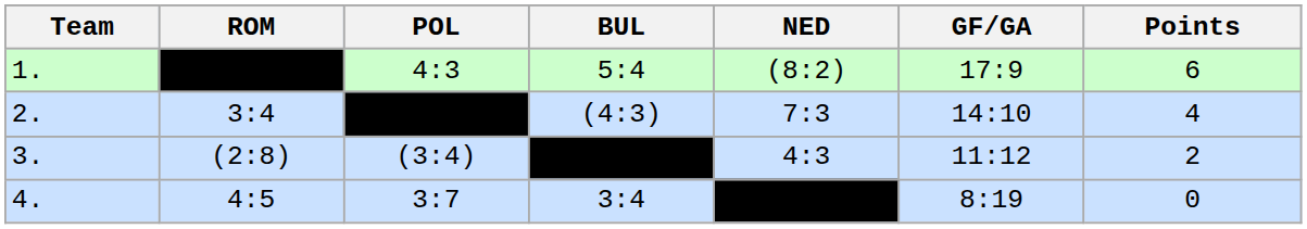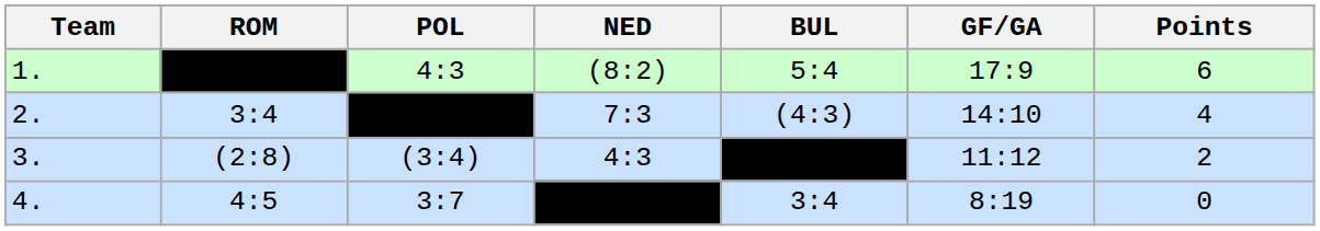 <table class="wikitable" bgcolor="#EFEFFF" width="50%">
 <tr bgcolor="#BCD2EE">
 <th>Team</th>
 <th>ROM</th>
 <th>POL</th>
+<th>NED</th>
 <th>BUL</th>
-<th>NED</th>
 <th>GF/GA</th>
 <th>Points</th>
 </tr>
 <tr bgcolor="#ccffcc" align="center">
 <td align="left">1. </td>
 <td style="background:#000000;"></td>
 <td>4:3</td>
+<td>(8:2)</td>
 <td>5:4</td>
-<td>(8:2)</td>
 <td>17:9</td>
 <td>6</td>
 </tr>
 <tr bgcolor="#CAE1FF" align="center">
 <td align="left">2. </td>
 <td>3:4</td>
 <td style="background:#000000;"></td>
+<td>7:3</td>
 <td>(4:3)</td>
-<td>7:3</td>
 <td>14:10</td>
 <td>4</td>
 </tr>
 <tr bgcolor="#CAE1FF" align="center">
 <td align="left">3. </td>
 <td>(2:8)</td>
 <td>(3:4)</td>
+<td>4:3</td>
 <td style="background:#000000;"></td>
-<td>4:3</td>
 <td>11:12</td>
 <td>2</td>
 </tr>
 <tr bgcolor="#CAE1FF" align="center">
 <td align="left">4. </td>
 <td>4:5</td>
 <td>3:7</td>
+<td style="background:#000000;"></td>
 <td>3:4</td>
-<td style="background:#000000;"></td>
 <td>8:19</td>
 <td>0</td>
 </tr>
 </table>
